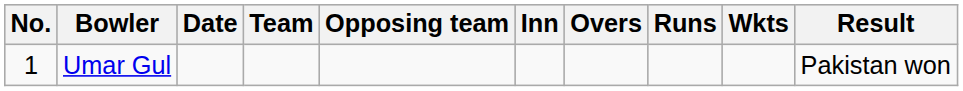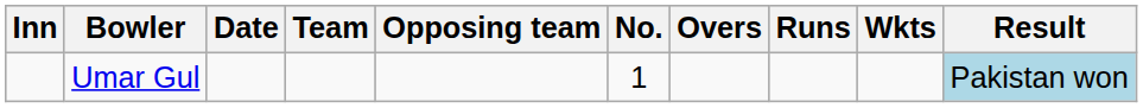 <table class="wikitable sortable" style="text-align:center">
 <tr>
-<th>No.</th>
+<th>Inn</th>
 <th>Bowler</th>
 <th>Date</th>
 <th>Team</th>
 <th>Opposing team</th>
-<th>Inn</th>
+<th>No.</th>
 <th>Overs</th>
 <th>Runs</th>
 <th>Wkts</th>
 <th>Result</th>
 </tr>
 <tr>
-<td>1</td>
+<td></td>
 <td><a href='#'>Umar Gul</a></td>
 <td></td>
 <td></td>
 <td></td>
+<td>1</td>
 <td></td>
 <td></td>
 <td></td>
-<td></td>
-<td>Pakistan won</td>
+<td style="background: lightblue;">Pakistan won</td>
 </tr>
 </table>
